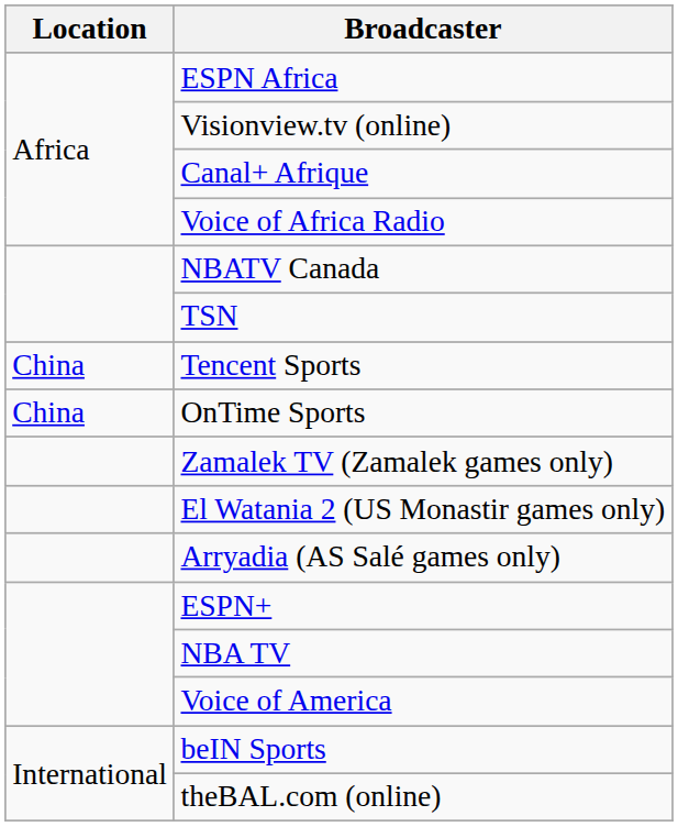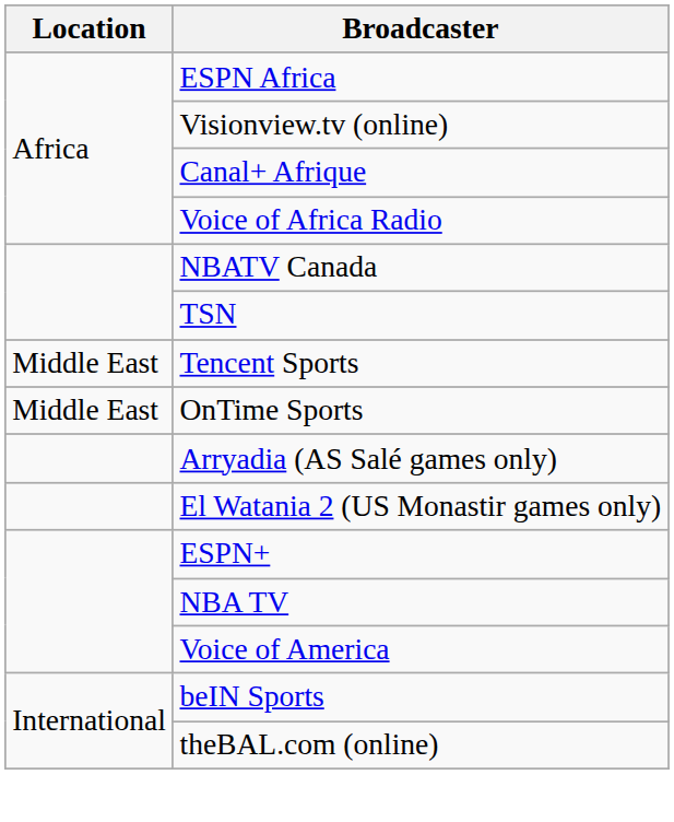 <table class="wikitable">
 <tr>
 <th>Location</th>
 <th>Broadcaster</th>
 </tr>
 <tr>
 <td rowspan="4"> Africa</td>
 <td><a href='#'>ESPN Africa</a></td>
 </tr>
 <tr>
 <td>Visionview.tv (online)</td>
 </tr>
 <tr>
 <td><a href='#'>Canal+ Afrique</a></td>
 </tr>
 <tr>
 <td><a href='#'>Voice of Africa Radio</a></td>
 </tr>
 <tr>
 <td rowspan="2"></td>
 <td><a href='#'>NBATV</a> Canada</td>
 </tr>
 <tr>
 <td><a href='#'>TSN</a></td>
 </tr>
 <tr>
-<td> <a href='#'>China</a></td>
+<td> Middle East</td>
 <td><a href='#'>Tencent</a> Sports</td>
 </tr>
 <tr>
-<td> <a href='#'>China</a></td>
+<td> Middle East</td>
 <td>OnTime Sports</td>
 </tr>
 <tr>
 <td></td>
-<td><a href='#'>Zamalek TV</a> (Zamalek games only)</td>
+<td><a href='#'>Arryadia</a> (AS Salé games only)</td>
 </tr>
 <tr>
 <td></td>
 <td><a href='#'>El Watania 2</a> (US Monastir games only)</td>
-</tr>
-<tr>
-<td></td>
-<td><a href='#'>Arryadia</a> (AS Salé games only)</td>
 </tr>
 <tr>
 <td rowspan="3"></td>
 <td><a href='#'>ESPN+</a></td>
 </tr>
 <tr>
 <td><a href='#'>NBA TV</a></td>
 </tr>
 <tr>
 <td><a href='#'>Voice of America</a></td>
 </tr>
 <tr>
 <td rowspan="2"> International</td>
 <td><a href='#'>beIN Sports</a></td>
 </tr>
 <tr>
 <td>theBAL.com (online)</td>
 </tr>
 </table>
